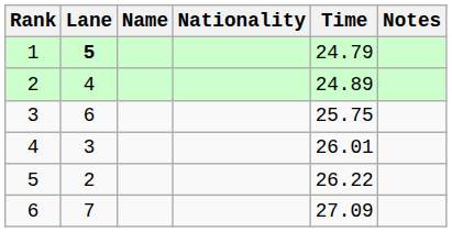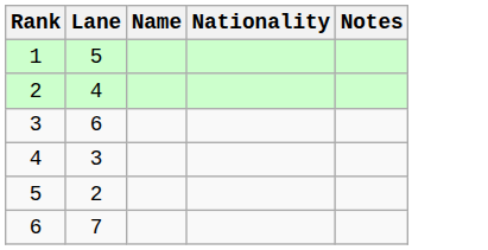 <table class="wikitable sortable" style="text-align:center">
 <tr>
 <th>Rank</th>
 <th>Lane</th>
 <th>Name</th>
 <th>Nationality</th>
-<th>Time</th>
 <th>Notes</th>
 </tr>
 <tr bgcolor=ccffcc>
 <td>1</td>
-<td><strong>5</strong></td>
+<td>5</td>
 <td align=left></td>
 <td align=left></td>
-<td>24.79</td>
 <td><strong></strong></td>
 </tr>
 <tr bgcolor=ccffcc>
 <td>2</td>
 <td>4</td>
 <td align=left></td>
 <td align=left></td>
-<td>24.89</td>
 <td><strong></strong></td>
 </tr>
 <tr>
 <td>3</td>
 <td>6</td>
 <td align=left></td>
 <td align=left></td>
-<td>25.75</td>
 <td></td>
 </tr>
 <tr>
 <td>4</td>
 <td>3</td>
 <td align=left></td>
 <td align=left></td>
-<td>26.01</td>
 <td></td>
 </tr>
 <tr>
 <td>5</td>
 <td>2</td>
 <td align=left></td>
 <td align=left></td>
-<td>26.22</td>
 <td></td>
 </tr>
 <tr>
 <td>6</td>
 <td>7</td>
 <td align=left></td>
 <td align=left></td>
-<td>27.09</td>
 <td></td>
 </tr>
 </table>
